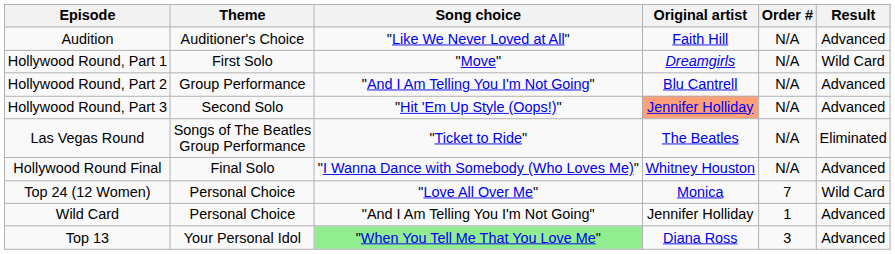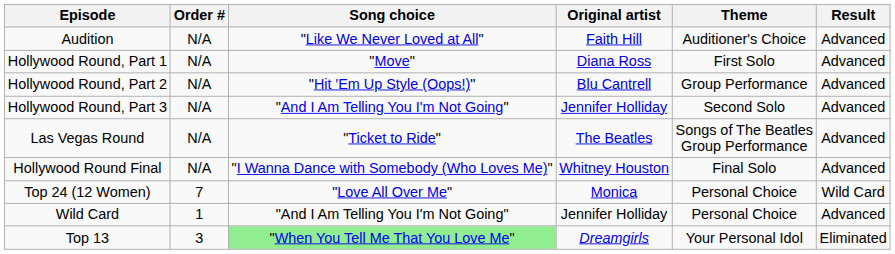 <table class="wikitable" style="text-align: center;">
 <tr>
 <th>Episode</th>
-<th>Theme</th>
+<th>Order #</th>
 <th>Song choice</th>
 <th>Original artist</th>
-<th>Order #</th>
+<th>Theme</th>
 <th>Result</th>
 </tr>
 <tr>
 <td>Audition</td>
-<td>Auditioner's Choice</td>
+<td>N/A</td>
 <td>"<a href='#'>Like We Never Loved at All</a>"</td>
 <td><a href='#'>Faith Hill</a></td>
-<td>N/A</td>
+<td>Auditioner's Choice</td>
 <td>Advanced</td>
 </tr>
 <tr>
 <td>Hollywood Round, Part 1</td>
+<td>N/A</td>
+<td>"<a href='#'>Move</a>"</td>
+<td><a href='#'>Diana Ross</a></td>
 <td>First Solo</td>
-<td>"<a href='#'>Move</a>"</td>
-<td><em><a href='#'>Dreamgirls</a></em></td>
-<td>N/A</td>
-<td>Wild Card</td>
+<td>Advanced</td>
 </tr>
 <tr>
 <td>Hollywood Round, Part 2</td>
+<td>N/A</td>
+<td>"<a href='#'>Hit 'Em Up Style (Oops!)</a>"</td>
+<td><a href='#'>Blu Cantrell</a></td>
 <td>Group Performance</td>
-<td>"<a href='#'>And I Am Telling You I'm Not Going</a>"</td>
-<td><a href='#'>Blu Cantrell</a></td>
-<td>N/A</td>
 <td>Advanced</td>
 </tr>
 <tr>
 <td>Hollywood Round, Part 3</td>
+<td>N/A</td>
+<td>"<a href='#'>And I Am Telling You I'm Not Going</a>"</td>
+<td><a href='#'>Jennifer Holliday</a></td>
 <td>Second Solo</td>
-<td>"<a href='#'>Hit 'Em Up Style (Oops!)</a>"</td>
-<td style="background: lightsalmon;"><a href='#'>Jennifer Holliday</a></td>
-<td>N/A</td>
 <td>Advanced</td>
 </tr>
 <tr>
 <td>Las Vegas Round</td>
-<td>Songs of The Beatles<br> Group Performance</td>
+<td>N/A</td>
 <td>"<a href='#'>Ticket to Ride</a>"</td>
 <td><a href='#'>The Beatles</a></td>
-<td>N/A</td>
-<td>Eliminated</td>
+<td>Songs of The Beatles<br> Group Performance</td>
+<td>Advanced</td>
 </tr>
 <tr>
 <td>Hollywood Round Final</td>
-<td>Final Solo</td>
+<td>N/A</td>
 <td>"<a href='#'>I Wanna Dance with Somebody (Who Loves Me)</a>"</td>
 <td><a href='#'>Whitney Houston</a></td>
-<td>N/A</td>
+<td>Final Solo</td>
 <td>Advanced</td>
 </tr>
 <tr>
 <td>Top 24 (12 Women)</td>
-<td>Personal Choice</td>
+<td>7</td>
 <td>"<a href='#'>Love All Over Me</a>"</td>
 <td><a href='#'>Monica</a></td>
-<td>7</td>
+<td>Personal Choice</td>
 <td>Wild Card</td>
 </tr>
 <tr>
 <td>Wild Card</td>
-<td>Personal Choice</td>
+<td>1</td>
 <td>"And I Am Telling You I'm Not Going"</td>
 <td>Jennifer Holliday</td>
-<td>1</td>
+<td>Personal Choice</td>
 <td>Advanced</td>
 </tr>
 <tr>
 <td>Top 13</td>
+<td>3</td>
+<td style="background: lightgreen;">"<a href='#'>When You Tell Me That You Love Me</a>"</td>
+<td><em><a href='#'>Dreamgirls</a></em></td>
 <td>Your Personal Idol</td>
-<td style="background: lightgreen;">"<a href='#'>When You Tell Me That You Love Me</a>"</td>
-<td><a href='#'>Diana Ross</a></td>
-<td>3</td>
-<td>Advanced</td>
+<td>Eliminated</td>
 </tr>
 </table>
